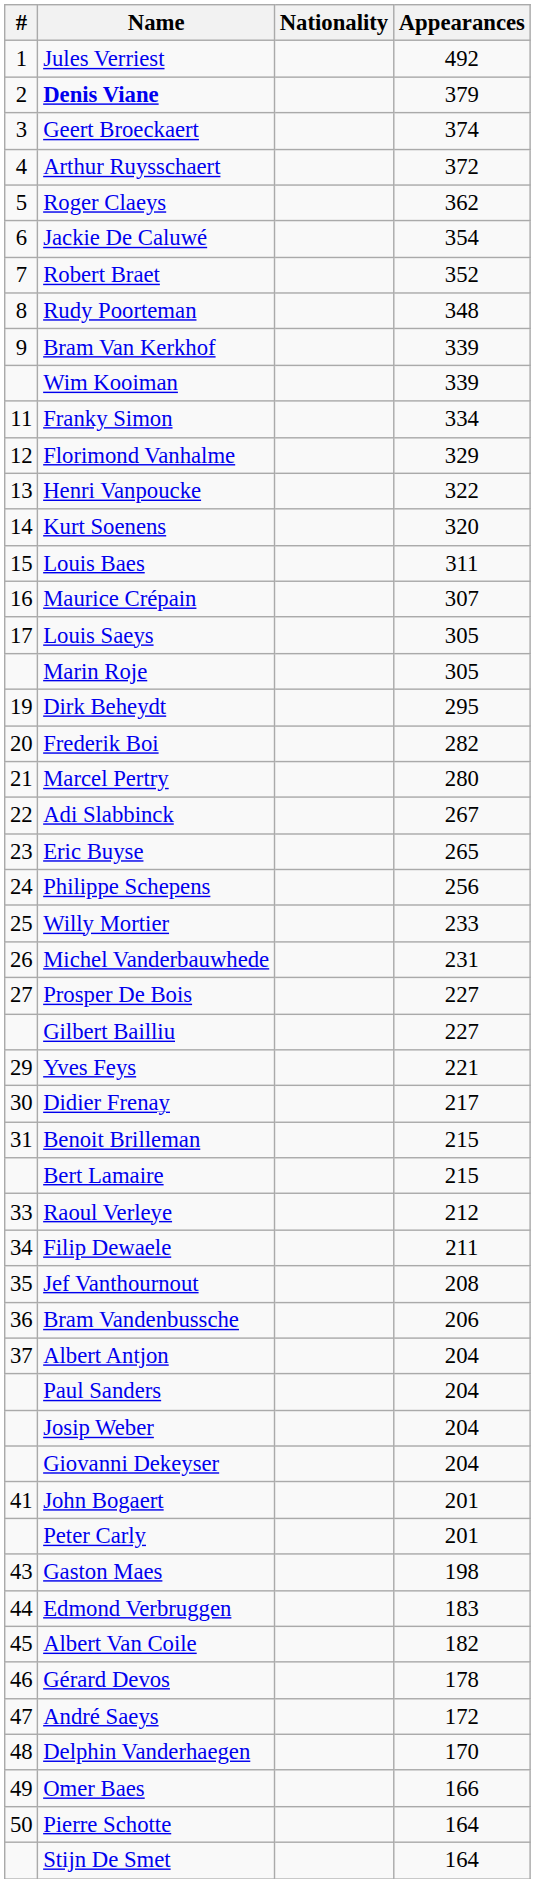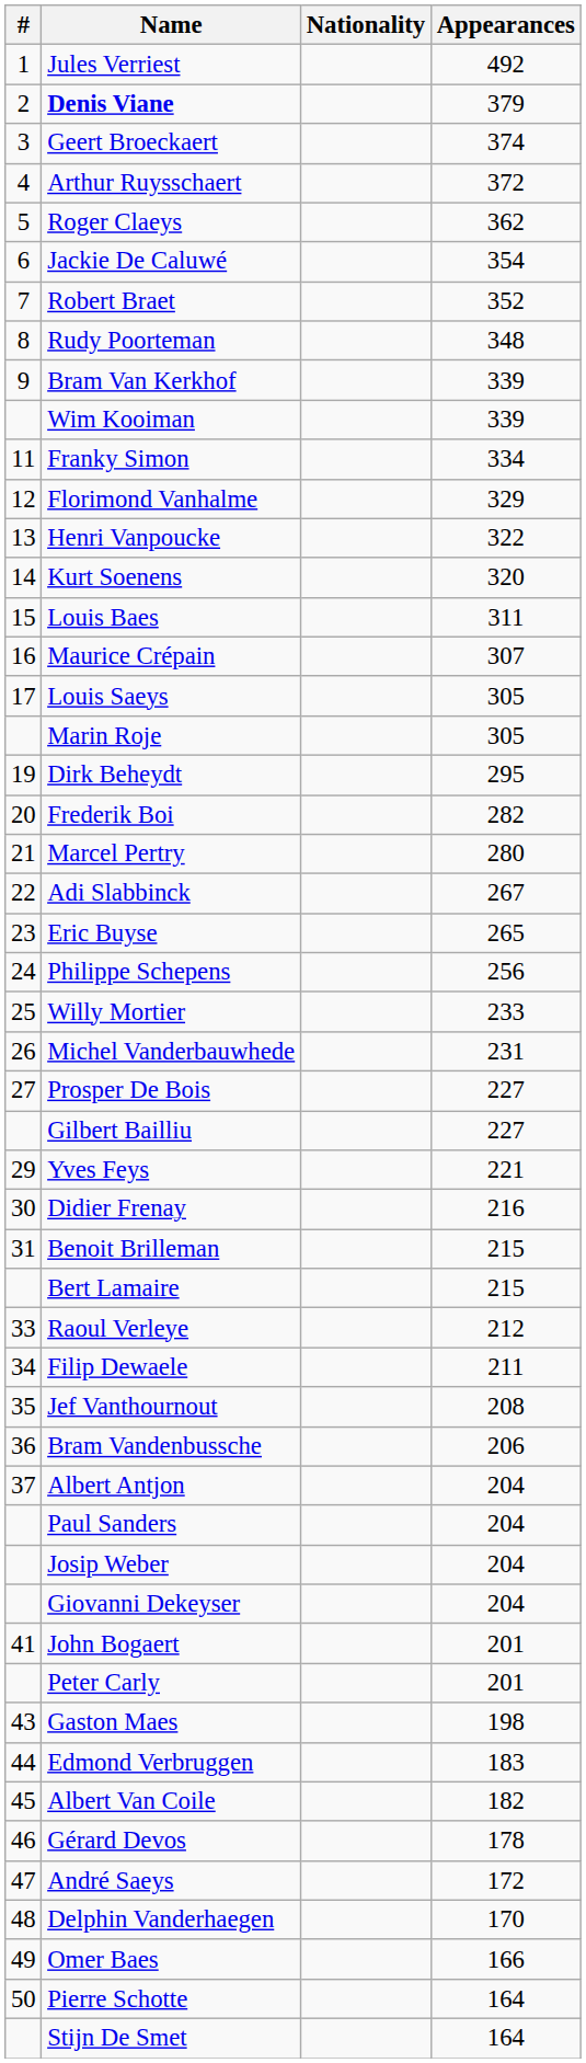 <table class="wikitable" style="text-align: center;">
 <tr>
 <th>#</th>
 <th>Name</th>
 <th>Nationality</th>
 <th>Appearances</th>
 </tr>
 <tr>
 <td>1</td>
 <td align="left"><a href='#'>Jules Verriest</a></td>
 <td></td>
 <td>492</td>
 </tr>
 <tr>
 <td>2</td>
 <td align="left"><strong><a href='#'>Denis Viane</a></strong></td>
 <td></td>
 <td>379</td>
 </tr>
 <tr>
 <td>3</td>
 <td align="left"><a href='#'>Geert Broeckaert</a></td>
 <td></td>
 <td>374</td>
 </tr>
 <tr>
 <td>4</td>
 <td align="left"><a href='#'>Arthur Ruysschaert</a></td>
 <td></td>
 <td>372</td>
 </tr>
 <tr>
 <td>5</td>
 <td align="left"><a href='#'>Roger Claeys</a></td>
 <td></td>
 <td>362</td>
 </tr>
 <tr>
 <td>6</td>
 <td align="left"><a href='#'>Jackie De Caluwé</a></td>
 <td></td>
 <td>354</td>
 </tr>
 <tr>
 <td>7</td>
 <td align="left"><a href='#'>Robert Braet</a></td>
 <td></td>
 <td>352</td>
 </tr>
 <tr>
 <td>8</td>
 <td align="left"><a href='#'>Rudy Poorteman</a></td>
 <td></td>
 <td>348</td>
 </tr>
 <tr>
 <td>9</td>
 <td align="left"><a href='#'>Bram Van Kerkhof</a></td>
 <td></td>
 <td>339</td>
 </tr>
 <tr>
 <td></td>
 <td align="left"><a href='#'>Wim Kooiman</a></td>
 <td></td>
 <td>339</td>
 </tr>
 <tr>
 <td>11</td>
 <td align="left"><a href='#'>Franky Simon</a></td>
 <td></td>
 <td>334</td>
 </tr>
 <tr>
 <td>12</td>
 <td align="left"><a href='#'>Florimond Vanhalme</a></td>
 <td></td>
 <td>329</td>
 </tr>
 <tr>
 <td>13</td>
 <td align="left"><a href='#'>Henri Vanpoucke</a></td>
 <td></td>
 <td>322</td>
 </tr>
 <tr>
 <td>14</td>
 <td align="left"><a href='#'>Kurt Soenens</a></td>
 <td></td>
 <td>320</td>
 </tr>
 <tr>
 <td>15</td>
 <td align="left"><a href='#'>Louis Baes</a></td>
 <td></td>
 <td>311</td>
 </tr>
 <tr>
 <td>16</td>
 <td align="left"><a href='#'>Maurice Crépain</a></td>
 <td></td>
 <td>307</td>
 </tr>
 <tr>
 <td>17</td>
 <td align="left"><a href='#'>Louis Saeys</a></td>
 <td></td>
 <td>305</td>
 </tr>
 <tr>
 <td></td>
 <td align="left"><a href='#'>Marin Roje</a></td>
 <td></td>
 <td>305</td>
 </tr>
 <tr>
 <td>19</td>
 <td align="left"><a href='#'>Dirk Beheydt</a></td>
 <td></td>
 <td>295</td>
 </tr>
 <tr>
 <td>20</td>
 <td align="left"><a href='#'>Frederik Boi</a></td>
 <td></td>
 <td>282</td>
 </tr>
 <tr>
 <td>21</td>
 <td align="left"><a href='#'>Marcel Pertry</a></td>
 <td></td>
 <td>280</td>
 </tr>
 <tr>
 <td>22</td>
 <td align="left"><a href='#'>Adi Slabbinck</a></td>
 <td></td>
 <td>267</td>
 </tr>
 <tr>
 <td>23</td>
 <td align="left"><a href='#'>Eric Buyse</a></td>
 <td></td>
 <td>265</td>
 </tr>
 <tr>
 <td>24</td>
 <td align="left"><a href='#'>Philippe Schepens</a></td>
 <td></td>
 <td>256</td>
 </tr>
 <tr>
 <td>25</td>
 <td align="left"><a href='#'>Willy Mortier</a></td>
 <td></td>
 <td>233</td>
 </tr>
 <tr>
 <td>26</td>
 <td align="left"><a href='#'>Michel Vanderbauwhede</a></td>
 <td></td>
 <td>231</td>
 </tr>
 <tr>
 <td>27</td>
 <td align="left"><a href='#'>Prosper De Bois</a></td>
 <td></td>
 <td>227</td>
 </tr>
 <tr>
 <td></td>
 <td align="left"><a href='#'>Gilbert Bailliu</a></td>
 <td></td>
 <td>227</td>
 </tr>
 <tr>
 <td>29</td>
 <td align="left"><a href='#'>Yves Feys</a></td>
 <td></td>
 <td>221</td>
 </tr>
 <tr>
 <td>30</td>
 <td align="left"><a href='#'>Didier Frenay</a></td>
 <td></td>
-<td>217</td>
+<td>216</td>
 </tr>
 <tr>
 <td>31</td>
 <td align="left"><a href='#'>Benoit Brilleman</a></td>
 <td></td>
 <td>215</td>
 </tr>
 <tr>
 <td></td>
 <td align="left"><a href='#'>Bert Lamaire</a></td>
 <td></td>
 <td>215</td>
 </tr>
 <tr>
 <td>33</td>
 <td align="left"><a href='#'>Raoul Verleye</a></td>
 <td></td>
 <td>212</td>
 </tr>
 <tr>
 <td>34</td>
 <td align="left"><a href='#'>Filip Dewaele</a></td>
 <td></td>
 <td>211</td>
 </tr>
 <tr>
 <td>35</td>
 <td align="left"><a href='#'>Jef Vanthournout</a></td>
 <td></td>
 <td>208</td>
 </tr>
 <tr>
 <td>36</td>
 <td align="left"><a href='#'>Bram Vandenbussche</a></td>
 <td></td>
 <td>206</td>
 </tr>
 <tr>
 <td>37</td>
 <td align="left"><a href='#'>Albert Antjon</a></td>
 <td></td>
 <td>204</td>
 </tr>
 <tr>
 <td></td>
 <td align="left"><a href='#'>Paul Sanders</a></td>
 <td></td>
 <td>204</td>
 </tr>
 <tr>
 <td></td>
 <td align="left"><a href='#'>Josip Weber</a></td>
 <td><br></td>
 <td>204</td>
 </tr>
 <tr>
 <td></td>
 <td align="left"><a href='#'>Giovanni Dekeyser</a></td>
 <td></td>
 <td>204</td>
 </tr>
 <tr>
 <td>41</td>
 <td align="left"><a href='#'>John Bogaert</a></td>
 <td></td>
 <td>201</td>
 </tr>
 <tr>
 <td></td>
 <td align="left"><a href='#'>Peter Carly</a></td>
 <td></td>
 <td>201</td>
 </tr>
 <tr>
 <td>43</td>
 <td align="left"><a href='#'>Gaston Maes</a></td>
 <td></td>
 <td>198</td>
 </tr>
 <tr>
 <td>44</td>
 <td align="left"><a href='#'>Edmond Verbruggen</a></td>
 <td></td>
 <td>183</td>
 </tr>
 <tr>
 <td>45</td>
 <td align="left"><a href='#'>Albert Van Coile</a></td>
 <td></td>
 <td>182</td>
 </tr>
 <tr>
 <td>46</td>
 <td align="left"><a href='#'>Gérard Devos</a></td>
 <td></td>
 <td>178</td>
 </tr>
 <tr>
 <td>47</td>
 <td align="left"><a href='#'>André Saeys</a></td>
 <td></td>
 <td>172</td>
 </tr>
 <tr>
 <td>48</td>
 <td align="left"><a href='#'>Delphin Vanderhaegen</a></td>
 <td></td>
 <td>170</td>
 </tr>
 <tr>
 <td>49</td>
 <td align="left"><a href='#'>Omer Baes</a></td>
 <td></td>
 <td>166</td>
 </tr>
 <tr>
 <td>50</td>
 <td align="left"><a href='#'>Pierre Schotte</a></td>
 <td></td>
 <td>164</td>
 </tr>
 <tr>
 <td></td>
 <td align="left"><a href='#'>Stijn De Smet</a></td>
 <td></td>
 <td>164</td>
 </tr>
 </table>
